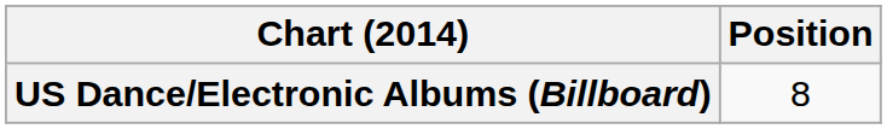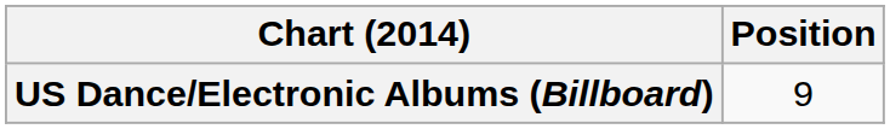 <table class="wikitable plainrowheaders" style="text-align:center">
 <tr>
 <th scope="col">Chart (2014)</th>
 <th scope="col">Position</th>
 </tr>
 <tr>
 <th scope="row">US Dance/Electronic Albums (<em>Billboard</em>)</th>
-<td>8</td>
+<td>9</td>
 </tr>
 </table>
